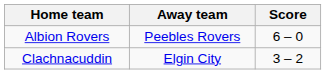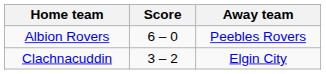 <table class="wikitable" style="text-align: center">
 <tr>
 <th width=140>Home team</th>
+<th width=70>Score</th>
 <th width=140>Away team</th>
-<th width=70>Score</th>
 </tr>
 <tr>
 <td><a href='#'>Albion Rovers</a></td>
+<td>6 – 0</td>
 <td><a href='#'>Peebles Rovers</a></td>
-<td>6 – 0</td>
 </tr>
 <tr>
 <td><a href='#'>Clachnacuddin</a></td>
+<td>3 – 2</td>
 <td><a href='#'>Elgin City</a></td>
-<td>3 – 2</td>
 </tr>
 </table>
